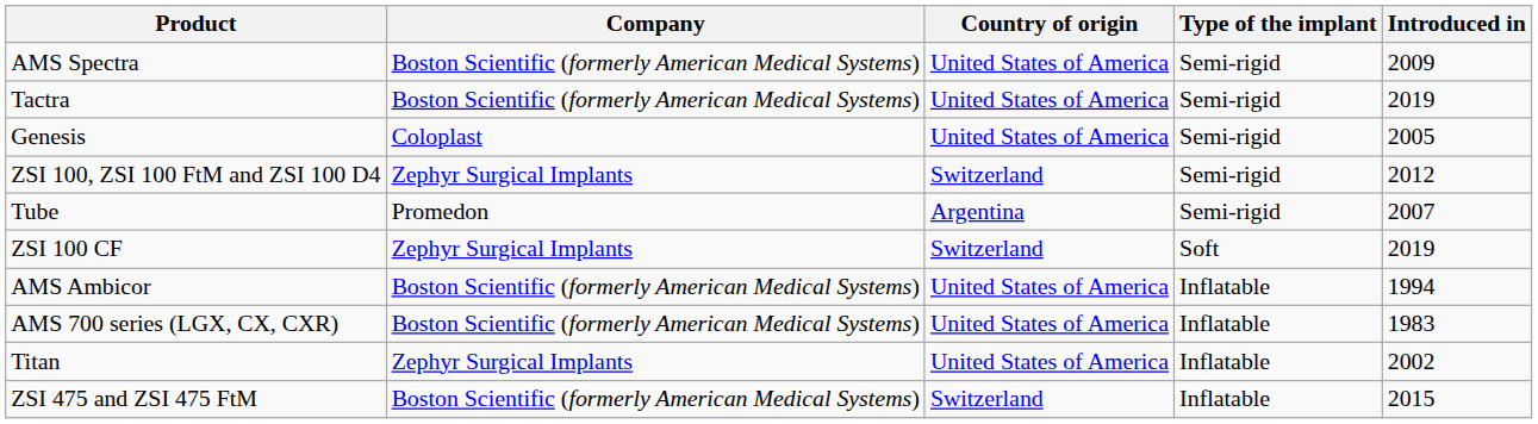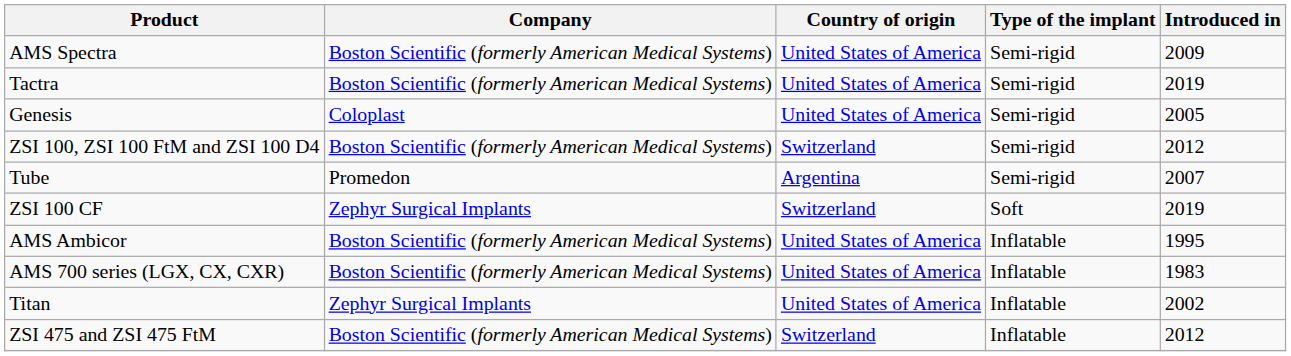 <table class="wikitable sortable">
 <tr>
 <th>Product</th>
 <th>Company</th>
 <th>Country of origin</th>
 <th>Type of the implant</th>
 <th>Introduced in</th>
 </tr>
 <tr>
 <td>AMS Spectra</td>
 <td><a href='#'>Boston Scientific</a> (<em>formerly American Medical Systems</em>)</td>
 <td><a href='#'>United States of America</a></td>
 <td>Semi-rigid</td>
 <td>2009</td>
 </tr>
 <tr>
 <td>Tactra</td>
 <td><a href='#'>Boston Scientific</a> (<em>formerly American Medical Systems</em>)</td>
 <td><a href='#'>United States of America</a></td>
 <td>Semi-rigid</td>
 <td>2019</td>
 </tr>
 <tr>
 <td>Genesis</td>
 <td><a href='#'>Coloplast</a></td>
 <td><a href='#'>United States of America</a></td>
 <td>Semi-rigid</td>
 <td>2005</td>
 </tr>
 <tr>
 <td>ZSI 100, ZSI 100 FtM and ZSI 100 D4</td>
-<td><a href='#'>Zephyr Surgical Implants</a></td>
+<td><a href='#'>Boston Scientific</a> (<em>formerly American Medical Systems</em>)</td>
 <td><a href='#'>Switzerland</a></td>
 <td>Semi-rigid</td>
 <td>2012</td>
 </tr>
 <tr>
 <td>Tube</td>
 <td>Promedon</td>
 <td><a href='#'>Argentina</a></td>
 <td>Semi-rigid</td>
 <td>2007</td>
 </tr>
 <tr>
 <td>ZSI 100 CF</td>
 <td><a href='#'>Zephyr Surgical Implants</a></td>
 <td><a href='#'>Switzerland</a></td>
 <td>Soft</td>
 <td>2019</td>
 </tr>
 <tr>
 <td>AMS Ambicor</td>
 <td><a href='#'>Boston Scientific</a> (<em>formerly American Medical Systems</em>)</td>
 <td><a href='#'>United States of America</a></td>
 <td>Inflatable</td>
-<td>1994</td>
+<td>1995</td>
 </tr>
 <tr>
 <td>AMS 700 series (LGX, CX, CXR)</td>
 <td><a href='#'>Boston Scientific</a> (<em>formerly American Medical Systems</em>)</td>
 <td><a href='#'>United States of America</a></td>
 <td>Inflatable</td>
 <td>1983</td>
 </tr>
 <tr>
 <td>Titan</td>
 <td><a href='#'>Zephyr Surgical Implants</a></td>
 <td><a href='#'>United States of America</a></td>
 <td>Inflatable</td>
 <td>2002</td>
 </tr>
 <tr>
 <td>ZSI 475 and ZSI 475 FtM</td>
 <td><a href='#'>Boston Scientific</a> (<em>formerly American Medical Systems</em>)</td>
 <td><a href='#'>Switzerland</a></td>
 <td>Inflatable</td>
-<td>2015</td>
+<td>2012</td>
 </tr>
 <tr>
 </tr>
 </table>
